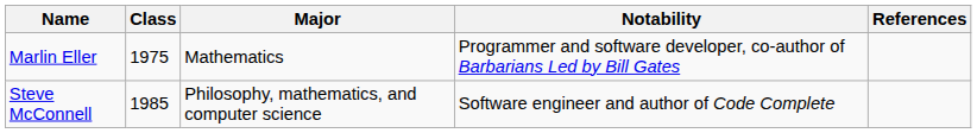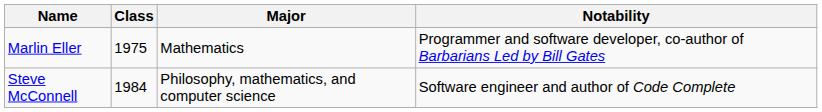 <table class="wikitable" style="width:100%;">
 <tr>
 <th>Name</th>
 <th>Class</th>
 <th>Major</th>
 <th>Notability</th>
-<th>References</th>
 </tr>
 <tr>
 <td><a href='#'>Marlin Eller</a></td>
 <td>1975</td>
 <td>Mathematics</td>
 <td>Programmer and software developer, co-author of <em><a href='#'>Barbarians Led by Bill Gates</a></em></td>
-<td></td>
 </tr>
 <tr>
 <td><a href='#'>Steve McConnell</a></td>
-<td>1985</td>
+<td>1984</td>
 <td>Philosophy, mathematics, and computer science</td>
 <td>Software engineer and author of <em>Code Complete</em></td>
-<td></td>
 </tr>
 </table>
